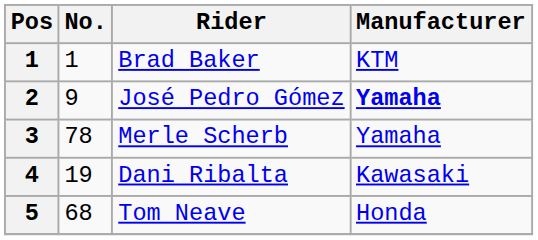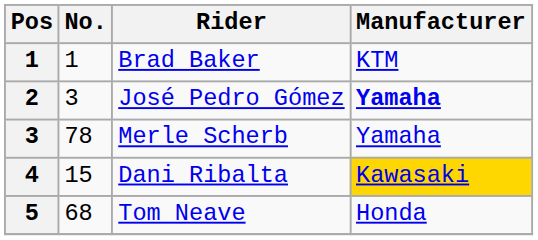 <table class="wikitable" style="font-size:95%">
 <tr>
 <th>Pos</th>
 <th>No.</th>
 <th>Rider</th>
 <th>Manufacturer</th>
 </tr>
 <tr>
 <th>1</th>
 <td>1</td>
 <td> <a href='#'>Brad Baker</a></td>
 <td><a href='#'>KTM</a></td>
 </tr>
 <tr>
 <th>2</th>
-<td>9</td>
+<td>3</td>
 <td> <a href='#'>José Pedro Gómez</a></td>
 <td><strong><a href='#'>Yamaha</a></strong></td>
 </tr>
 <tr>
 <th>3</th>
 <td>78</td>
 <td> <a href='#'>Merle Scherb</a></td>
 <td><a href='#'>Yamaha</a></td>
 </tr>
 <tr>
 <th>4</th>
-<td>19</td>
+<td>15</td>
 <td> <a href='#'>Dani Ribalta</a></td>
-<td><a href='#'>Kawasaki</a></td>
+<td style="background: gold;"><a href='#'>Kawasaki</a></td>
 </tr>
 <tr>
 <th>5</th>
 <td>68</td>
 <td> <a href='#'>Tom Neave</a></td>
 <td><a href='#'>Honda</a></td>
 </tr>
 <tr>
 </tr>
 </table>
